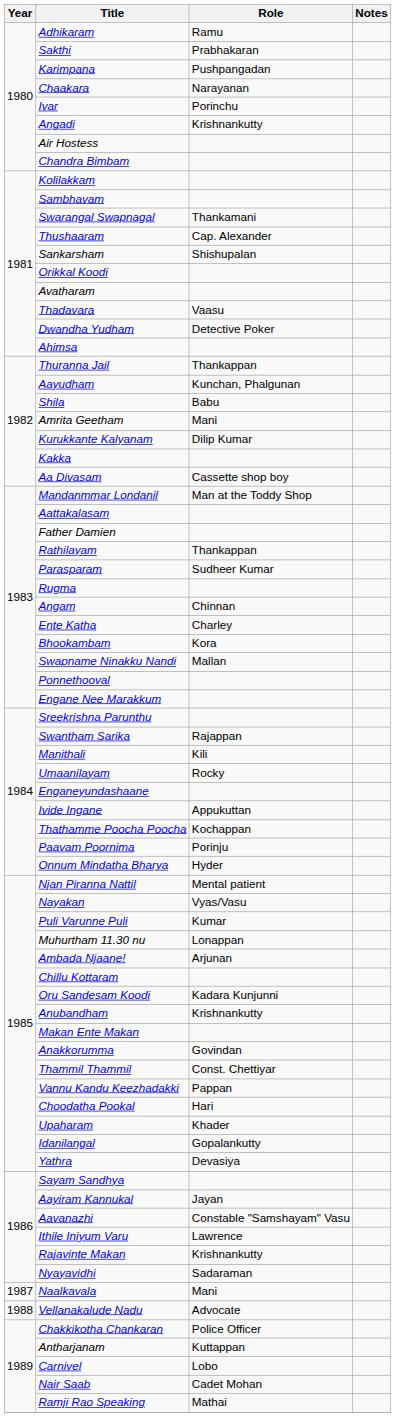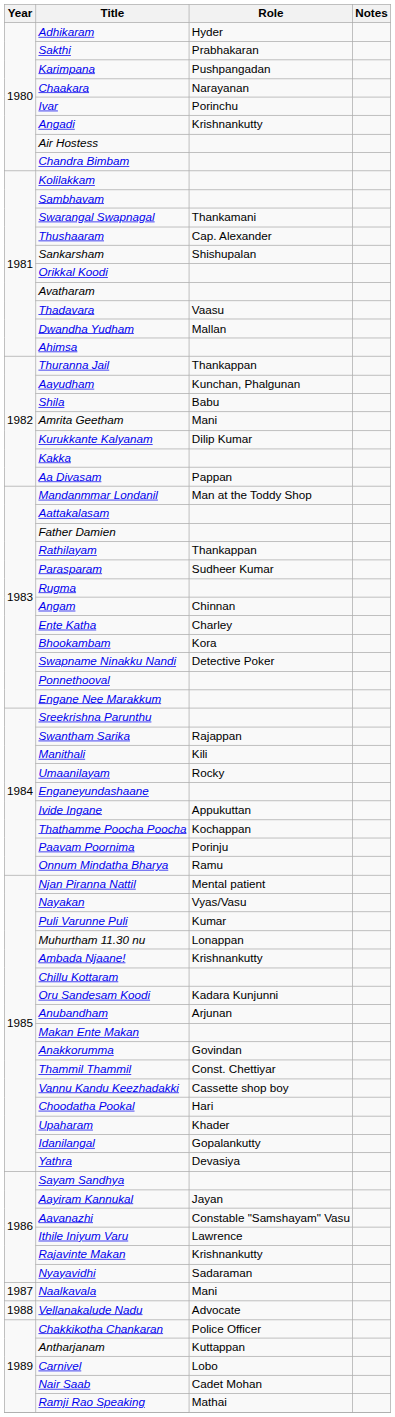 <table class="wikitable sortable">
 <tr>
 <th>Year</th>
 <th>Title</th>
 <th>Role</th>
 <th class="unsortable">Notes</th>
 </tr>
 <tr>
 <td rowspan=8>1980</td>
 <td><em><a href='#'>Adhikaram</a></em></td>
-<td>Ramu</td>
+<td>Hyder</td>
 <td></td>
 </tr>
 <tr>
 <td><em><a href='#'>Sakthi</a></em></td>
 <td>Prabhakaran</td>
 <td></td>
 </tr>
 <tr>
 <td><em><a href='#'>Karimpana</a></em></td>
 <td>Pushpangadan</td>
 <td></td>
 </tr>
 <tr>
 <td><em><a href='#'>Chaakara</a></em></td>
 <td>Narayanan</td>
 <td></td>
 </tr>
 <tr>
 <td><em><a href='#'>Ivar</a></em></td>
 <td>Porinchu</td>
 <td></td>
 </tr>
 <tr>
 <td><em><a href='#'>Angadi</a></em></td>
 <td>Krishnankutty</td>
 <td></td>
 </tr>
 <tr>
 <td><em>Air Hostess</em></td>
 <td></td>
 <td></td>
 </tr>
 <tr>
 <td><em><a href='#'>Chandra Bimbam</a></em></td>
 <td></td>
 <td></td>
 </tr>
 <tr>
 <td rowspan=10>1981</td>
 <td><em><a href='#'>Kolilakkam</a></em></td>
 <td></td>
 <td></td>
 </tr>
 <tr>
 <td><em><a href='#'>Sambhavam</a></em></td>
 <td></td>
 <td></td>
 </tr>
 <tr>
 <td><em><a href='#'>Swarangal Swapnagal</a></em></td>
 <td>Thankamani</td>
 <td></td>
 </tr>
 <tr>
 <td><em><a href='#'>Thushaaram</a></em></td>
 <td>Cap. Alexander</td>
 <td></td>
 </tr>
 <tr>
 <td><em>Sankarsham</em></td>
 <td>Shishupalan</td>
 <td></td>
 </tr>
 <tr>
 <td><em><a href='#'>Orikkal Koodi</a></em></td>
 <td></td>
 <td></td>
 </tr>
 <tr>
 <td><em>Avatharam</em></td>
 <td></td>
 <td></td>
 </tr>
 <tr>
 <td><em><a href='#'>Thadavara</a></em></td>
 <td>Vaasu</td>
 <td></td>
 </tr>
 <tr>
 <td><em><a href='#'>Dwandha Yudham</a></em></td>
-<td>Detective Poker</td>
+<td>Mallan</td>
 <td></td>
 </tr>
 <tr>
 <td><em><a href='#'>Ahimsa</a></em></td>
 <td></td>
 <td></td>
 </tr>
 <tr>
 <td rowspan=7>1982</td>
 <td><em><a href='#'>Thuranna Jail</a></em></td>
 <td>Thankappan</td>
 <td></td>
 </tr>
 <tr>
 <td><em><a href='#'>Aayudham</a></em></td>
 <td>Kunchan, Phalgunan</td>
 <td></td>
 </tr>
 <tr>
 <td><em><a href='#'>Shila</a></em></td>
 <td>Babu</td>
 <td></td>
 </tr>
 <tr>
 <td><em>Amrita Geetham</em></td>
 <td>Mani</td>
 <td></td>
 </tr>
 <tr>
 <td><em><a href='#'>Kurukkante Kalyanam</a></em></td>
 <td>Dilip Kumar</td>
 <td></td>
 </tr>
 <tr>
 <td><em><a href='#'>Kakka</a></em></td>
 <td></td>
 <td></td>
 </tr>
 <tr>
 <td><em><a href='#'>Aa Divasam</a></em></td>
-<td>Cassette shop boy</td>
+<td>Pappan</td>
 <td></td>
 </tr>
 <tr>
 <td rowspan=12>1983</td>
 <td><em><a href='#'>Mandanmmar Londanil</a></em></td>
 <td>Man at the Toddy Shop</td>
 <td></td>
 </tr>
 <tr>
 <td><em><a href='#'>Aattakalasam</a></em></td>
 <td></td>
 <td></td>
 </tr>
 <tr>
 <td><em>Father Damien</em></td>
 <td></td>
 <td></td>
 </tr>
 <tr>
 <td><em><a href='#'>Rathilayam</a></em></td>
 <td>Thankappan</td>
 <td></td>
 </tr>
 <tr>
 <td><em><a href='#'>Parasparam</a></em></td>
 <td>Sudheer Kumar</td>
 <td></td>
 </tr>
 <tr>
 <td><em><a href='#'>Rugma</a></em></td>
 <td></td>
 <td></td>
 </tr>
 <tr>
 <td><em><a href='#'>Angam</a></em></td>
 <td>Chinnan</td>
 <td></td>
 </tr>
 <tr>
 <td><em><a href='#'>Ente Katha</a></em></td>
 <td>Charley</td>
 <td></td>
 </tr>
 <tr>
 <td><em><a href='#'>Bhookambam</a></em></td>
 <td>Kora</td>
 <td></td>
 </tr>
 <tr>
 <td><em><a href='#'>Swapname Ninakku Nandi</a></em></td>
-<td>Mallan</td>
+<td>Detective Poker</td>
 <td></td>
 </tr>
 <tr>
 <td><em><a href='#'>Ponnethooval</a></em></td>
 <td></td>
 <td></td>
 </tr>
 <tr>
 <td><em><a href='#'>Engane Nee Marakkum</a></em></td>
 <td></td>
 <td></td>
 </tr>
 <tr>
 <td rowspan=9>1984</td>
 <td><em><a href='#'>Sreekrishna Parunthu</a></em></td>
 <td></td>
 <td></td>
 </tr>
 <tr>
 <td><em><a href='#'>Swantham Sarika</a></em></td>
 <td>Rajappan</td>
 <td></td>
 </tr>
 <tr>
 <td><em><a href='#'>Manithali</a></em></td>
 <td>Kili</td>
 <td></td>
 </tr>
 <tr>
 <td><em><a href='#'>Umaanilayam</a></em></td>
 <td>Rocky</td>
 <td></td>
 </tr>
 <tr>
 <td><em><a href='#'>Enganeyundashaane</a></em></td>
 <td></td>
 <td></td>
 </tr>
 <tr>
 <td><em><a href='#'>Ivide Ingane</a></em></td>
 <td>Appukuttan</td>
 <td></td>
 </tr>
 <tr>
 <td><em><a href='#'>Thathamme Poocha Poocha</a></em></td>
 <td>Kochappan</td>
 <td></td>
 </tr>
 <tr>
 <td><em><a href='#'>Paavam Poornima</a></em></td>
 <td>Porinju</td>
 <td></td>
 </tr>
 <tr>
 <td><em><a href='#'>Onnum Mindatha Bharya</a></em></td>
-<td>Hyder</td>
+<td>Ramu</td>
 <td></td>
 </tr>
 <tr>
 <td rowspan=16>1985</td>
 <td><em><a href='#'>Njan Piranna Nattil</a></em></td>
 <td>Mental patient</td>
 <td></td>
 </tr>
 <tr>
 <td><em><a href='#'>Nayakan</a></em></td>
 <td>Vyas/Vasu</td>
 <td></td>
 </tr>
 <tr>
 <td><em><a href='#'>Puli Varunne Puli</a></em></td>
 <td>Kumar</td>
 <td></td>
 </tr>
 <tr>
 <td><em>Muhurtham 11.30 nu</em></td>
 <td>Lonappan</td>
 <td></td>
 </tr>
 <tr>
 <td><em><a href='#'>Ambada Njaane!</a></em></td>
-<td>Arjunan</td>
+<td>Krishnankutty</td>
 <td></td>
 </tr>
 <tr>
 <td><em><a href='#'>Chillu Kottaram</a></em></td>
 <td></td>
 <td></td>
 </tr>
 <tr>
 <td><em><a href='#'>Oru Sandesam Koodi</a></em></td>
 <td>Kadara Kunjunni</td>
 <td></td>
 </tr>
 <tr>
 <td><em><a href='#'>Anubandham</a></em></td>
-<td>Krishnankutty</td>
+<td>Arjunan</td>
 <td></td>
 </tr>
 <tr>
 <td><em><a href='#'>Makan Ente Makan</a></em></td>
 <td></td>
 <td></td>
 </tr>
 <tr>
 <td><em><a href='#'>Anakkorumma</a></em></td>
 <td>Govindan</td>
 <td></td>
 </tr>
 <tr>
 <td><em><a href='#'>Thammil Thammil</a></em></td>
 <td>Const. Chettiyar</td>
 <td></td>
 </tr>
 <tr>
 <td><em><a href='#'>Vannu Kandu Keezhadakki</a></em></td>
-<td>Pappan</td>
+<td>Cassette shop boy</td>
 <td></td>
 </tr>
 <tr>
 <td><em><a href='#'>Choodatha Pookal</a></em></td>
 <td>Hari</td>
 <td></td>
 </tr>
 <tr>
 <td><em><a href='#'>Upaharam</a></em></td>
 <td>Khader</td>
 <td></td>
 </tr>
 <tr>
 <td><em><a href='#'>Idanilangal</a></em></td>
 <td>Gopalankutty</td>
 <td></td>
 </tr>
 <tr>
 <td><em><a href='#'>Yathra</a></em></td>
 <td>Devasiya</td>
 <td></td>
 </tr>
 <tr>
 <td rowspan=6>1986</td>
 <td><em><a href='#'>Sayam Sandhya</a></em></td>
 <td></td>
 <td></td>
 </tr>
 <tr>
 <td><em><a href='#'>Aayiram Kannukal</a></em></td>
 <td>Jayan</td>
 <td></td>
 </tr>
 <tr>
 <td><em><a href='#'>Aavanazhi</a></em></td>
 <td>Constable "Samshayam" Vasu</td>
 <td></td>
 </tr>
 <tr>
 <td><em><a href='#'>Ithile Iniyum Varu</a></em></td>
 <td>Lawrence</td>
 <td></td>
 </tr>
 <tr>
 <td><em><a href='#'>Rajavinte Makan</a></em></td>
 <td>Krishnankutty</td>
 <td></td>
 </tr>
 <tr>
 <td><em><a href='#'>Nyayavidhi</a></em></td>
 <td>Sadaraman</td>
 <td></td>
 </tr>
 <tr>
 <td>1987</td>
 <td><em><a href='#'>Naalkavala</a></em></td>
 <td>Mani</td>
 <td></td>
 </tr>
 <tr>
 <td>1988</td>
 <td><em><a href='#'>Vellanakalude Nadu</a></em></td>
 <td>Advocate</td>
 <td></td>
 </tr>
 <tr>
 <td rowspan=5>1989</td>
 <td><em><a href='#'>Chakkikotha Chankaran</a></em></td>
 <td>Police Officer</td>
 <td></td>
 </tr>
 <tr>
 <td><em>Antharjanam</em></td>
 <td>Kuttappan</td>
 <td></td>
 </tr>
 <tr>
 <td><em><a href='#'>Carnivel</a></em></td>
 <td>Lobo</td>
 <td></td>
 </tr>
 <tr>
 <td><em><a href='#'>Nair Saab</a></em></td>
 <td>Cadet Mohan</td>
 <td></td>
 </tr>
 <tr>
 <td><em><a href='#'>Ramji Rao Speaking</a></em></td>
 <td>Mathai</td>
 <td></td>
 </tr>
 <tr>
 </tr>
 </table>
